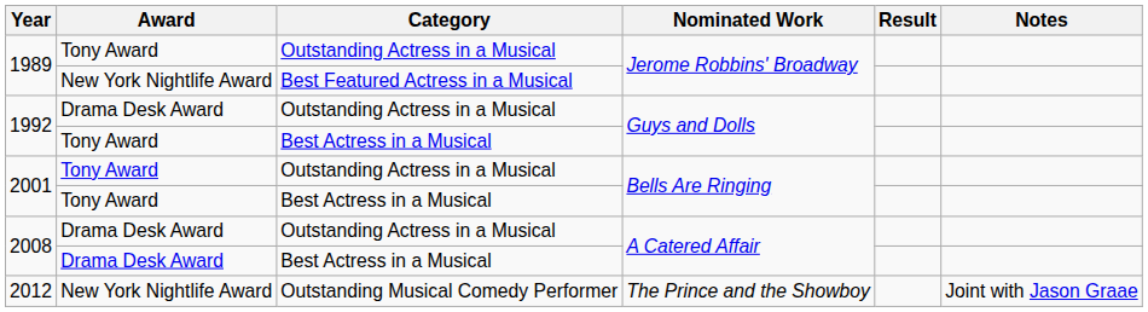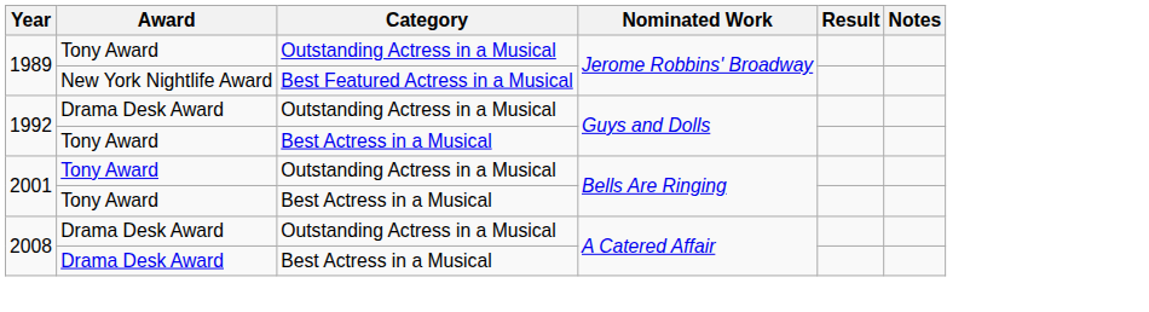 <table class="wikitable">
 <tr>
 <th>Year</th>
 <th>Award</th>
 <th>Category</th>
 <th>Nominated Work</th>
 <th>Result</th>
 <th>Notes</th>
 </tr>
 <tr>
 <td rowspan=2>1989</td>
 <td>Tony Award</td>
 <td><a href='#'>Outstanding Actress in a Musical</a></td>
 <td rowspan=2><em><a href='#'>Jerome Robbins' Broadway</a></em></td>
 <td></td>
 <td></td>
 </tr>
 <tr>
 <td>New York Nightlife Award</td>
 <td><a href='#'>Best Featured Actress in a Musical</a></td>
 <td></td>
 <td></td>
 </tr>
 <tr>
 <td rowspan=2>1992</td>
 <td>Drama Desk Award</td>
 <td>Outstanding Actress in a Musical</td>
 <td rowspan=2><em><a href='#'>Guys and Dolls</a></em></td>
 <td></td>
 <td></td>
 </tr>
 <tr>
 <td>Tony Award</td>
 <td><a href='#'>Best Actress in a Musical</a></td>
 <td></td>
 <td></td>
 </tr>
 <tr>
 <td rowspan=2>2001</td>
 <td><a href='#'>Tony Award</a></td>
 <td>Outstanding Actress in a Musical</td>
 <td rowspan=2><em><a href='#'>Bells Are Ringing</a></em></td>
 <td></td>
 <td></td>
 </tr>
 <tr>
 <td>Tony Award</td>
 <td>Best Actress in a Musical</td>
 <td></td>
 <td></td>
 </tr>
 <tr>
 <td rowspan=2>2008</td>
 <td>Drama Desk Award</td>
 <td>Outstanding Actress in a Musical</td>
 <td rowspan=2><em><a href='#'>A Catered Affair</a></em></td>
 <td></td>
 <td></td>
 </tr>
 <tr>
 <td><a href='#'>Drama Desk Award</a></td>
 <td>Best Actress in a Musical</td>
 <td></td>
 <td></td>
 </tr>
-<tr>
-<td>2012</td>
-<td>New York Nightlife Award</td>
-<td>Outstanding Musical Comedy Performer</td>
-<td><em>The Prince and the Showboy</em></td>
-<td></td>
-<td>Joint with <a href='#'>Jason Graae</a></td>
-</tr>
 </table>
